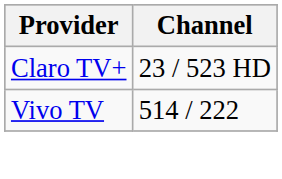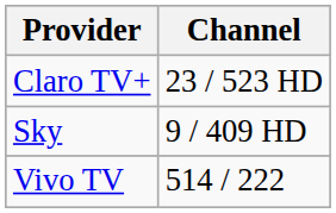 <table class = "wikitable">
 <tr>
 <th>Provider</th>
 <th>Channel</th>
 </tr>
 <tr>
 <td><a href='#'>Claro TV+</a></td>
 <td>23 / 523 HD</td>
 </tr>
 <tr>
+<td><a href='#'>Sky</a></td>
+<td>9 / 409 HD</td>
+</tr>
+<tr>
 <td><a href='#'>Vivo TV</a></td>
 <td>514 / 222</td>
 </tr>
 </table>
